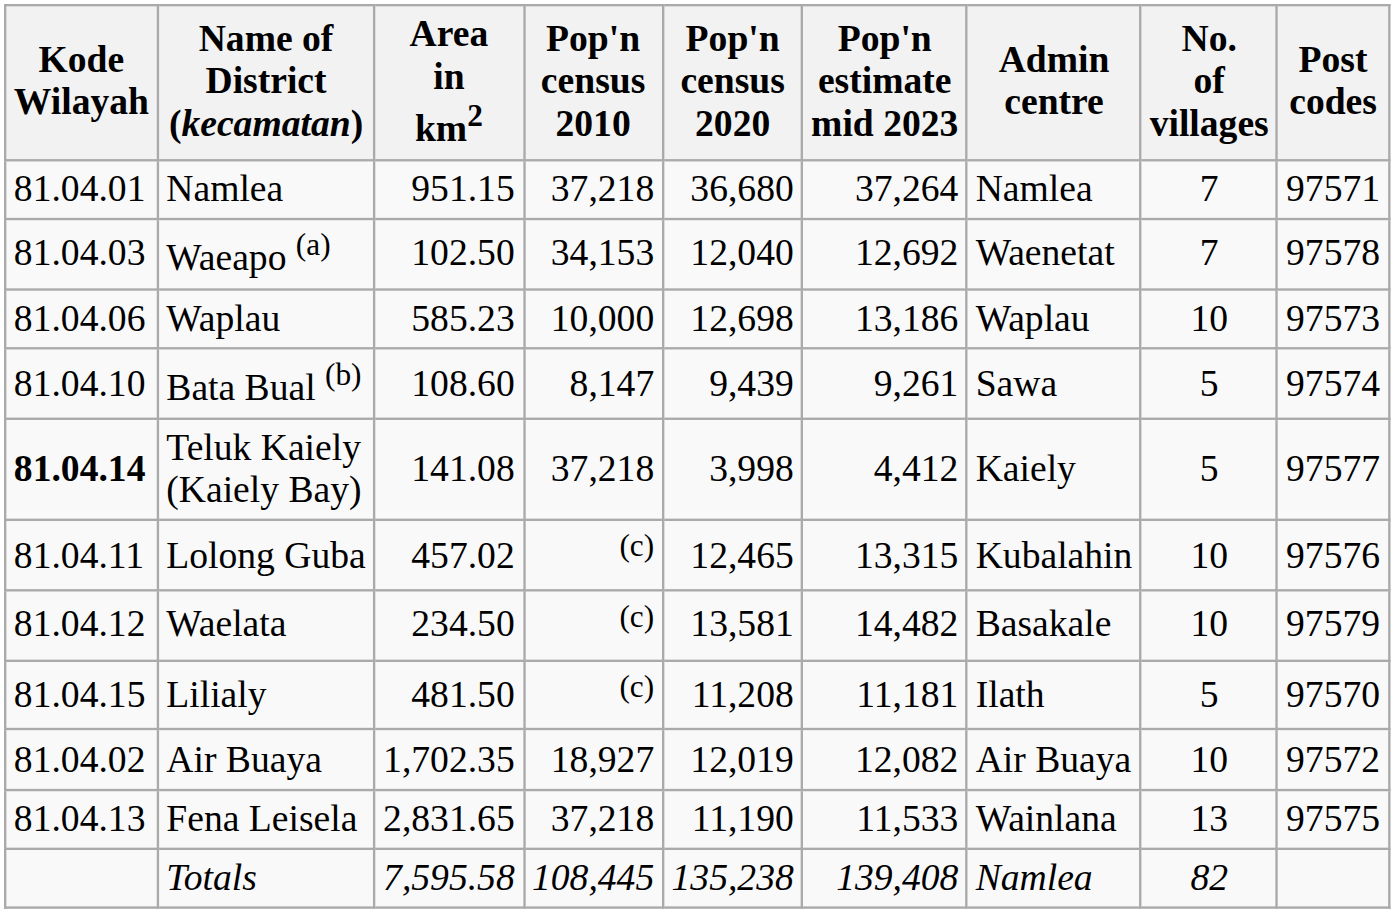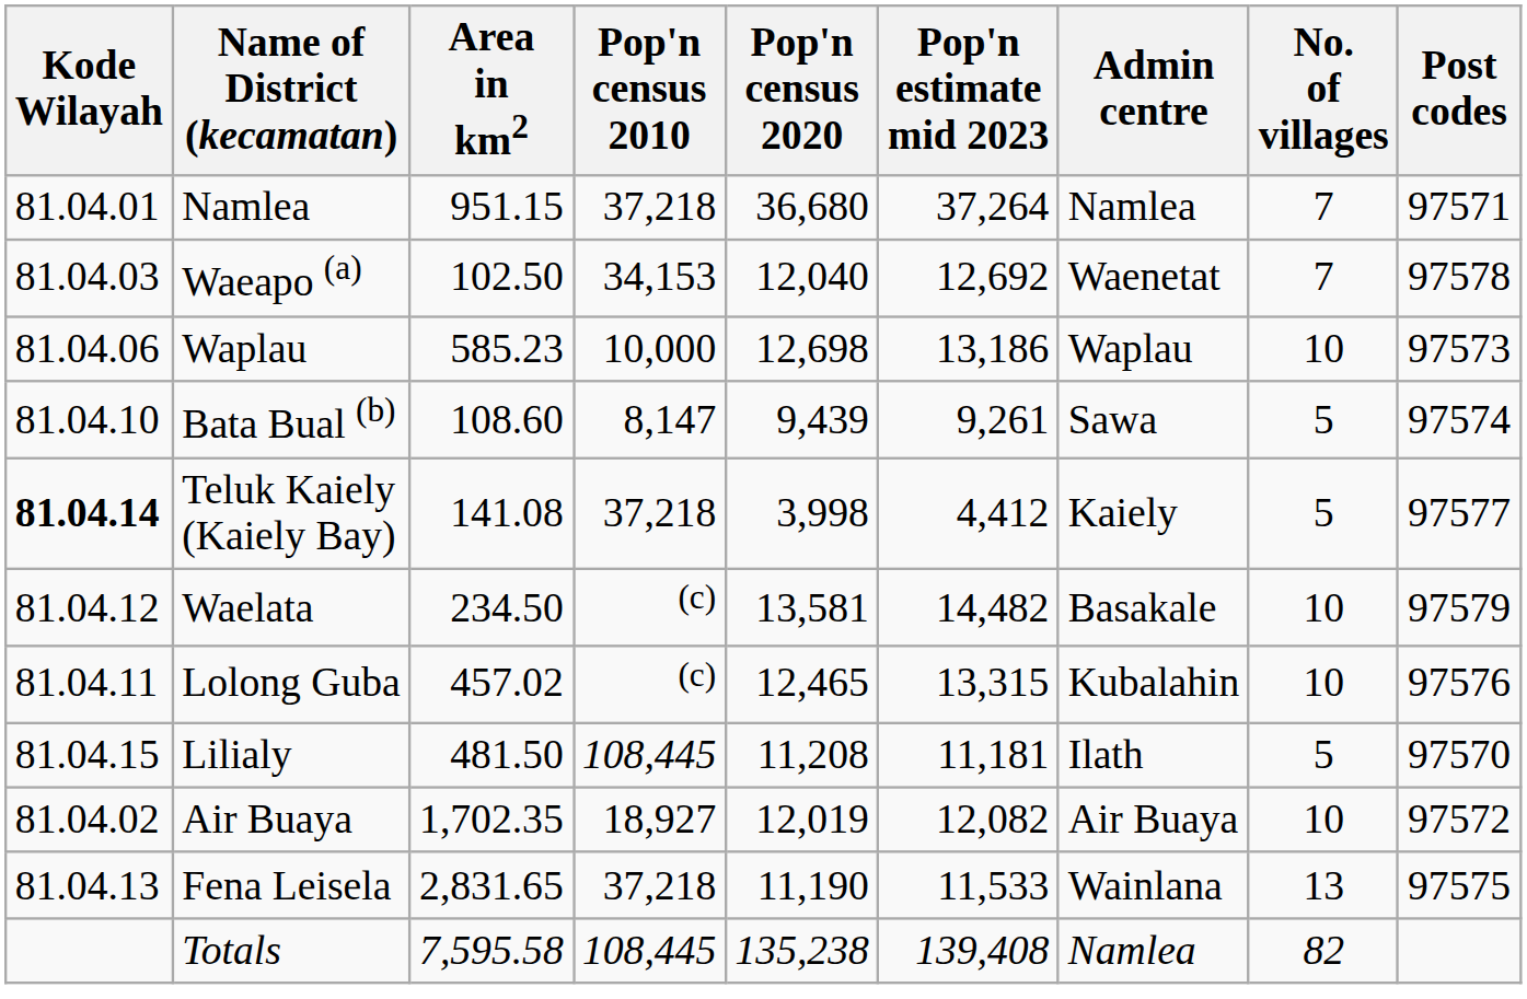 <table class="sortable wikitable">
 <tr>
 <th>Kode <br>Wilayah</th>
 <th>Name of<br>District <br> (<em>kecamatan</em>)</th>
 <th>Area <br>in<br>km<sup>2</sup></th>
 <th>Pop'n<br>census<br>2010</th>
 <th>Pop'n<br>census<br>2020</th>
 <th>Pop'n<br>estimate<br>mid 2023</th>
 <th>Admin<br>centre</th>
 <th>No.<br>of <br>villages</th>
 <th>Post<br>codes</th>
 </tr>
 <tr>
 <td>81.04.01</td>
 <td>Namlea</td>
 <td align="right">951.15</td>
 <td align="right">37,218</td>
 <td align="right">36,680</td>
 <td align="right">37,264</td>
 <td>Namlea</td>
 <td align="center">7</td>
 <td>97571</td>
 </tr>
 <tr>
 <td>81.04.03</td>
 <td>Waeapo <sup>(a)</sup></td>
 <td align="right">102.50</td>
 <td align="right">34,153</td>
 <td align="right">12,040</td>
 <td align="right">12,692</td>
 <td>Waenetat</td>
 <td align="center">7</td>
 <td>97578</td>
 </tr>
 <tr>
 <td>81.04.06</td>
 <td>Waplau</td>
 <td align="right">585.23</td>
 <td align="right">10,000</td>
 <td align="right">12,698</td>
 <td align="right">13,186</td>
 <td>Waplau</td>
 <td align="center">10</td>
 <td>97573</td>
 </tr>
 <tr>
 <td>81.04.10</td>
 <td>Bata Bual <sup>(b)</sup></td>
 <td align="right">108.60</td>
 <td align="right">8,147</td>
 <td align="right">9,439</td>
 <td align="right">9,261</td>
 <td>Sawa</td>
 <td align="center">5</td>
 <td>97574</td>
 </tr>
 <tr>
 <td><strong>81.04.14</strong></td>
 <td>Teluk Kaiely <br>(Kaiely Bay)</td>
 <td align="right">141.08</td>
 <td align="right">37,218</td>
 <td align="right">3,998</td>
 <td align="right">4,412</td>
 <td>Kaiely</td>
 <td align="center">5</td>
 <td>97577</td>
 </tr>
 <tr>
+<td>81.04.12</td>
+<td>Waelata</td>
+<td align="right">234.50</td>
+<td align="right"><sup>(c)</sup></td>
+<td align="right">13,581</td>
+<td align="right">14,482</td>
+<td>Basakale</td>
+<td align="center">10</td>
+<td>97579</td>
+</tr>
+<tr>
 <td>81.04.11</td>
 <td>Lolong Guba</td>
 <td align="right">457.02</td>
 <td align="right"><sup>(c)</sup></td>
 <td align="right">12,465</td>
 <td align="right">13,315</td>
 <td>Kubalahin</td>
 <td align="center">10</td>
 <td>97576</td>
 </tr>
 <tr>
-<td>81.04.12</td>
-<td>Waelata</td>
-<td align="right">234.50</td>
-<td align="right"><sup>(c)</sup></td>
-<td align="right">13,581</td>
-<td align="right">14,482</td>
-<td>Basakale</td>
-<td align="center">10</td>
-<td>97579</td>
-</tr>
-<tr>
 <td>81.04.15</td>
 <td>Lilialy</td>
 <td align="right">481.50</td>
-<td align="right"><sup>(c)</sup></td>
+<td align="right"><em>108,445</em></td>
 <td align="right">11,208</td>
 <td align="right">11,181</td>
 <td>Ilath</td>
 <td align="center">5</td>
 <td>97570</td>
 </tr>
 <tr>
 <td>81.04.02</td>
 <td>Air Buaya</td>
 <td align="right">1,702.35</td>
 <td align="right">18,927</td>
 <td align="right">12,019</td>
 <td align="right">12,082</td>
 <td>Air Buaya</td>
 <td align="center">10</td>
 <td>97572</td>
 </tr>
 <tr>
 <td>81.04.13</td>
 <td>Fena Leisela</td>
 <td align="right">2,831.65</td>
 <td align="right">37,218</td>
 <td align="right">11,190</td>
 <td align="right">11,533</td>
 <td>Wainlana</td>
 <td align="center">13</td>
 <td>97575</td>
 </tr>
 <tr>
 <td></td>
 <td><em>Totals</em></td>
 <td align="right"><em>7,595.58</em></td>
 <td align="right"><em>108,445</em></td>
 <td align="right"><em>135,238</em></td>
 <td align="right"><em>139,408</em></td>
 <td><em>Namlea</em></td>
 <td align="center"><em>82</em></td>
 <td></td>
 </tr>
 </table>
